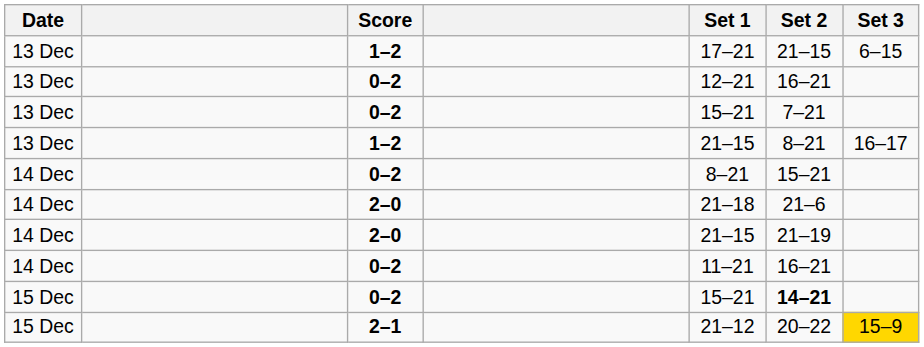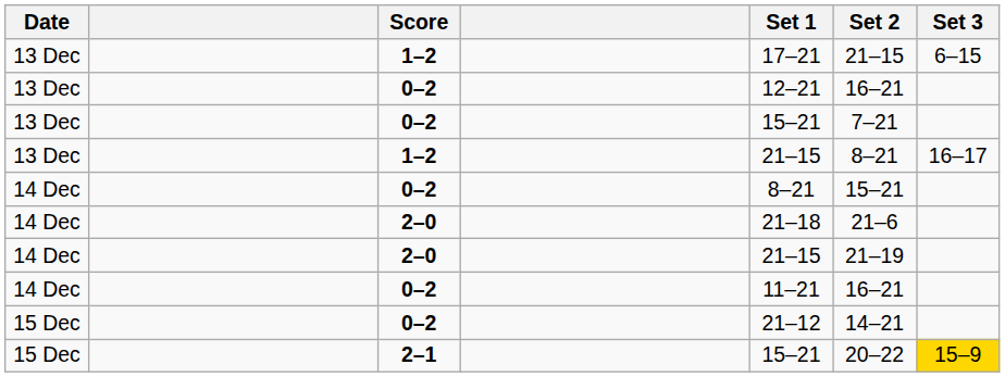 <table class="wikitable" style="text-align: center; font-size:90% ">
 <tr>
 <th width="50">Date</th>
 <th align="right" width="190"></th>
 <th width="50">Score</th>
 <th align="left" width="190"></th>
 <th width="50">Set 1</th>
 <th width="50">Set 2</th>
 <th width="50">Set 3</th>
 </tr>
 <tr>
 <td>13 Dec</td>
 <td align=right></td>
 <td align=center><strong>1–2</strong></td>
 <td align=left><strong></strong></td>
 <td>17–21</td>
 <td>21–15</td>
 <td>6–15</td>
 </tr>
 <tr>
 <td>13 Dec</td>
 <td align=right></td>
 <td align=center><strong>0–2</strong></td>
 <td align=left><strong></strong></td>
 <td>12–21</td>
 <td>16–21</td>
 <td></td>
 </tr>
 <tr>
 <td>13 Dec</td>
 <td align=right></td>
 <td align=center><strong>0–2</strong></td>
 <td align=left><strong></strong></td>
 <td>15–21</td>
 <td>7–21</td>
 <td></td>
 </tr>
 <tr>
 <td>13 Dec</td>
 <td align=right></td>
 <td align=center><strong>1–2</strong></td>
 <td align=left><strong></strong></td>
 <td>21–15</td>
 <td>8–21</td>
 <td>16–17</td>
 </tr>
 <tr>
 <td>14 Dec</td>
 <td align=right></td>
 <td align=center><strong>0–2</strong></td>
 <td align=left><strong></strong></td>
 <td>8–21</td>
 <td>15–21</td>
 <td></td>
 </tr>
 <tr>
 <td>14 Dec</td>
 <td align=right><strong></strong></td>
 <td align=center><strong>2–0</strong></td>
 <td align=left></td>
 <td>21–18</td>
 <td>21–6</td>
 <td></td>
 </tr>
 <tr>
 <td>14 Dec</td>
 <td align=right><strong></strong></td>
 <td align=center><strong>2–0</strong></td>
 <td align=left></td>
 <td>21–15</td>
 <td>21–19</td>
 <td></td>
 </tr>
 <tr>
 <td>14 Dec</td>
 <td align=right></td>
 <td align=center><strong>0–2</strong></td>
 <td align=left><strong></strong></td>
 <td>11–21</td>
 <td>16–21</td>
 <td></td>
 </tr>
 <tr>
 <td>15 Dec</td>
 <td align=right></td>
 <td align=center><strong>0–2</strong></td>
 <td align=left><strong></strong></td>
-<td>15–21</td>
-<td><strong>14–21</strong></td>
+<td>21–12</td>
+<td>14–21</td>
 <td></td>
 </tr>
 <tr>
 <td>15 Dec</td>
 <td align=right><strong></strong></td>
 <td align=center><strong>2–1</strong></td>
 <td align=left></td>
-<td>21–12</td>
+<td>15–21</td>
 <td>20–22</td>
 <td style="background: gold;">15–9</td>
 </tr>
 </table>
